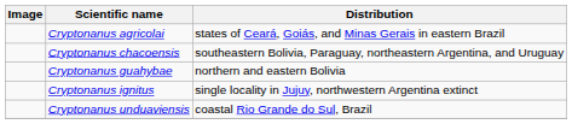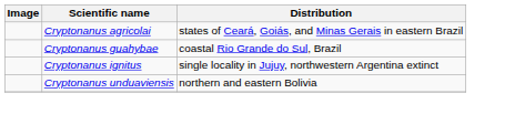 <table class="wikitable">
 <tr>
 <th>Image</th>
 <th>Scientific name</th>
 <th>Distribution</th>
 </tr>
 <tr>
 <td></td>
 <td><em><a href='#'>Cryptonanus agricolai</a></em></td>
 <td>states of <a href='#'>Ceará</a>, <a href='#'>Goiás</a>, and <a href='#'>Minas Gerais</a> in eastern Brazil</td>
 </tr>
 <tr>
 <td></td>
-<td><em><a href='#'>Cryptonanus chacoensis</a></em></td>
-<td>southeastern Bolivia, Paraguay, northeastern Argentina, and Uruguay</td>
-</tr>
-<tr>
-<td></td>
 <td><em><a href='#'>Cryptonanus guahybae</a></em></td>
-<td>northern and eastern Bolivia</td>
+<td>coastal <a href='#'>Rio Grande do Sul</a>, Brazil</td>
 </tr>
 <tr>
 <td></td>
 <td> <em><a href='#'>Cryptonanus ignitus</a></em></td>
 <td>single locality in <a href='#'>Jujuy</a>, northwestern Argentina extinct</td>
 </tr>
 <tr>
 <td></td>
 <td><em><a href='#'>Cryptonanus unduaviensis</a></em></td>
-<td>coastal <a href='#'>Rio Grande do Sul</a>, Brazil</td>
+<td>northern and eastern Bolivia</td>
 </tr>
 <tr>
 </tr>
 </table>
